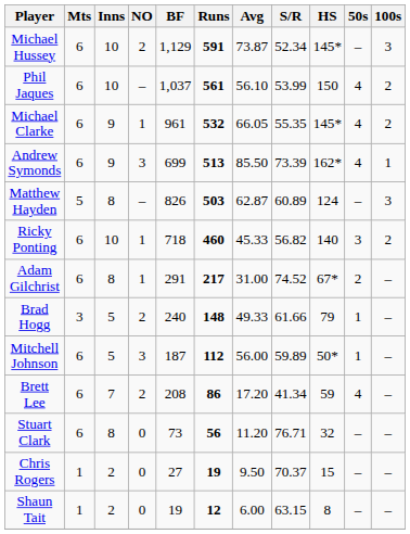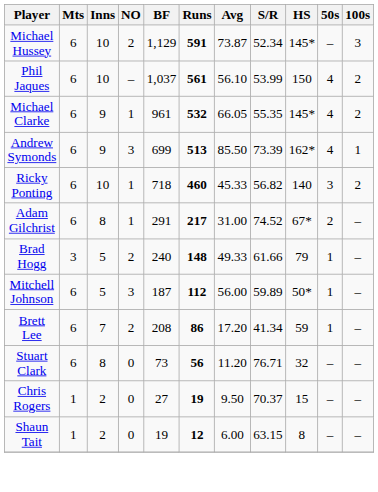 <table class="wikitable" width=70%>
 <tr>
 <th>Player</th>
 <th>Mts</th>
 <th>Inns</th>
 <th>NO</th>
 <th>BF</th>
 <th>Runs</th>
 <th>Avg</th>
 <th>S/R</th>
 <th>HS</th>
 <th>50s</th>
 <th>100s</th>
 </tr>
 <tr align=center>
 <td><a href='#'>Michael Hussey</a></td>
 <td>6</td>
 <td>10</td>
 <td>2</td>
 <td>1,129</td>
 <td><strong>591</strong></td>
 <td>73.87</td>
 <td>52.34</td>
 <td>145*</td>
 <td>–</td>
 <td>3</td>
 </tr>
 <tr align=center>
 <td><a href='#'>Phil Jaques</a></td>
 <td>6</td>
 <td>10</td>
 <td>–</td>
 <td>1,037</td>
 <td><strong>561</strong></td>
 <td>56.10</td>
 <td>53.99</td>
 <td>150</td>
 <td>4</td>
 <td>2</td>
 </tr>
 <tr align=center>
 <td><a href='#'>Michael Clarke</a></td>
 <td>6</td>
 <td>9</td>
 <td>1</td>
 <td>961</td>
 <td><strong>532</strong></td>
 <td>66.05</td>
 <td>55.35</td>
 <td>145*</td>
 <td>4</td>
 <td>2</td>
 </tr>
 <tr align=center>
 <td><a href='#'>Andrew Symonds</a></td>
 <td>6</td>
 <td>9</td>
 <td>3</td>
 <td>699</td>
 <td><strong>513</strong></td>
 <td>85.50</td>
 <td>73.39</td>
 <td>162*</td>
 <td>4</td>
 <td>1</td>
 </tr>
 <tr align=center>
-<td><a href='#'>Matthew Hayden</a></td>
-<td>5</td>
-<td>8</td>
-<td>–</td>
-<td>826</td>
-<td><strong>503</strong></td>
-<td>62.87</td>
-<td>60.89</td>
-<td>124</td>
-<td>–</td>
-<td>3</td>
-</tr>
-<tr align=center>
 <td><a href='#'>Ricky Ponting</a></td>
 <td>6</td>
 <td>10</td>
 <td>1</td>
 <td>718</td>
 <td><strong>460</strong></td>
 <td>45.33</td>
 <td>56.82</td>
 <td>140</td>
 <td>3</td>
 <td>2</td>
 </tr>
 <tr align=center>
 <td><a href='#'>Adam Gilchrist</a></td>
 <td>6</td>
 <td>8</td>
 <td>1</td>
 <td>291</td>
 <td><strong>217</strong></td>
 <td>31.00</td>
 <td>74.52</td>
 <td>67*</td>
 <td>2</td>
 <td>–</td>
 </tr>
 <tr align=center>
 <td><a href='#'>Brad Hogg</a></td>
 <td>3</td>
 <td>5</td>
 <td>2</td>
 <td>240</td>
 <td><strong>148</strong></td>
 <td>49.33</td>
 <td>61.66</td>
 <td>79</td>
 <td>1</td>
 <td>–</td>
 </tr>
 <tr align=center>
 <td><a href='#'>Mitchell Johnson</a></td>
 <td>6</td>
 <td>5</td>
 <td>3</td>
 <td>187</td>
 <td><strong>112</strong></td>
 <td>56.00</td>
 <td>59.89</td>
 <td>50*</td>
 <td>1</td>
 <td>–</td>
 </tr>
 <tr align=center>
 <td><a href='#'>Brett Lee</a></td>
 <td>6</td>
 <td>7</td>
 <td>2</td>
 <td>208</td>
 <td><strong>86</strong></td>
 <td>17.20</td>
 <td>41.34</td>
 <td>59</td>
-<td>4</td>
+<td>1</td>
 <td>–</td>
 </tr>
 <tr align=center>
 <td><a href='#'>Stuart Clark</a></td>
 <td>6</td>
 <td>8</td>
 <td>0</td>
 <td>73</td>
 <td><strong>56</strong></td>
 <td>11.20</td>
 <td>76.71</td>
 <td>32</td>
 <td>–</td>
 <td>–</td>
 </tr>
 <tr align=center>
 <td><a href='#'>Chris Rogers</a></td>
 <td>1</td>
 <td>2</td>
 <td>0</td>
 <td>27</td>
 <td><strong>19</strong></td>
 <td>9.50</td>
 <td>70.37</td>
 <td>15</td>
 <td>–</td>
 <td>–</td>
 </tr>
 <tr align=center>
 <td><a href='#'>Shaun Tait</a></td>
 <td>1</td>
 <td>2</td>
 <td>0</td>
 <td>19</td>
 <td><strong>12</strong></td>
 <td>6.00</td>
 <td>63.15</td>
 <td>8</td>
 <td>–</td>
 <td>–</td>
 </tr>
 <tr align=center>
 </tr>
 </table>
